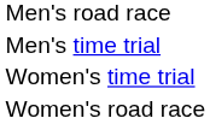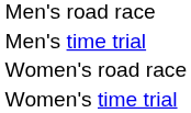 <table>
 <tr>
 <td>Men's road race<br></td>
 <td></td>
 <td></td>
 <td></td>
 </tr>
 <tr>
 <td>Men's <a href='#'>time trial</a><br></td>
 <td></td>
 <td></td>
 <td></td>
 </tr>
 <tr>
+<td>Women's road race<br></td>
+<td></td>
+<td></td>
+<td></td>
+</tr>
+<tr>
 <td>Women's <a href='#'>time trial</a><br></td>
 <td></td>
 <td></td>
 <td></td>
 </tr>
-<tr>
-<td>Women's road race<br></td>
-<td></td>
-<td></td>
-<td></td>
-</tr>
 </table>
